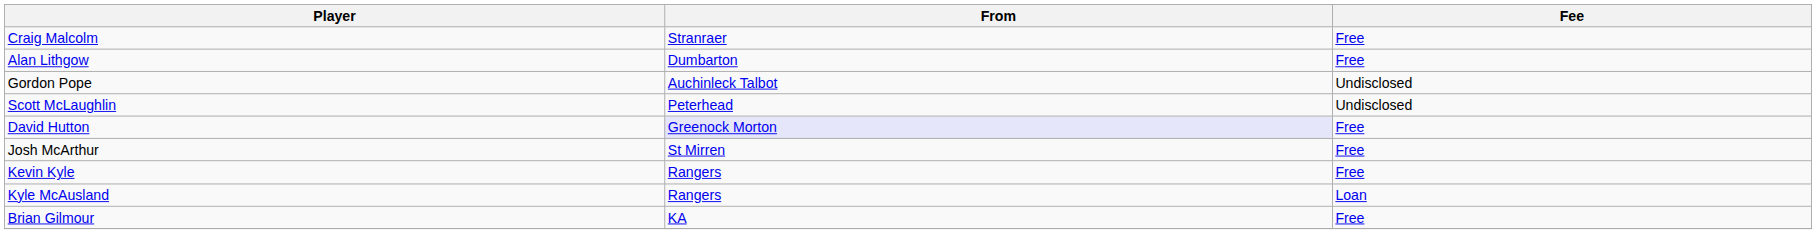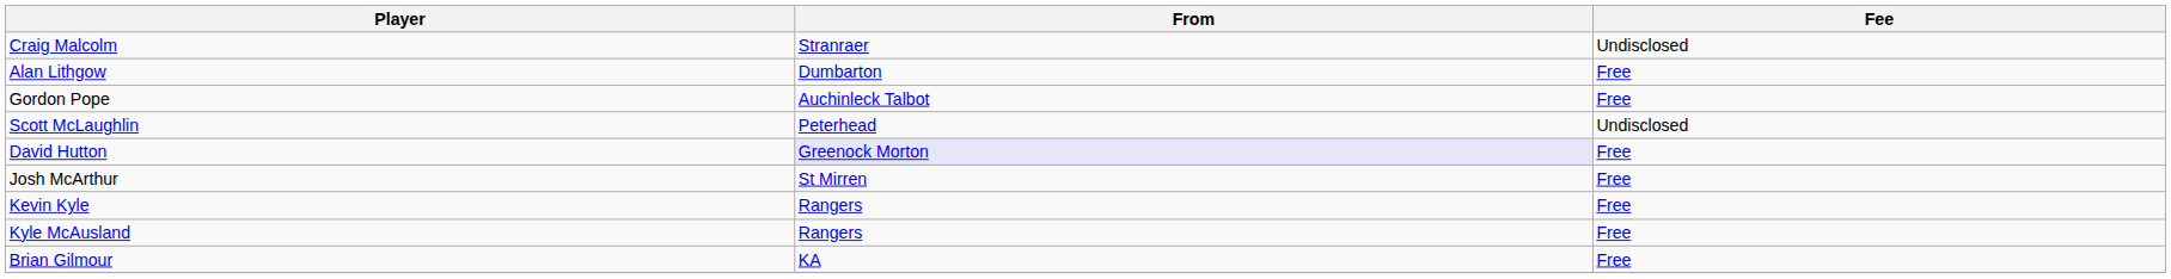 <table class="wikitable" style="text-align:center; font-size:95%;width:98%; text-align:left">
 <tr>
 <th>Player</th>
 <th>From</th>
 <th>Fee</th>
 </tr>
 <tr>
 <td> <a href='#'>Craig Malcolm</a></td>
 <td> <a href='#'>Stranraer</a></td>
-<td><a href='#'>Free</a></td>
+<td>Undisclosed</td>
 </tr>
 <tr>
 <td> <a href='#'>Alan Lithgow</a></td>
 <td> <a href='#'>Dumbarton</a></td>
 <td><a href='#'>Free</a></td>
 </tr>
 <tr>
 <td> Gordon Pope</td>
 <td> <a href='#'>Auchinleck Talbot</a></td>
-<td>Undisclosed</td>
+<td><a href='#'>Free</a></td>
 </tr>
 <tr>
 <td> <a href='#'>Scott McLaughlin</a></td>
 <td> <a href='#'>Peterhead</a></td>
 <td>Undisclosed</td>
 </tr>
 <tr>
 <td> <a href='#'>David Hutton</a></td>
 <td style="background: lavender;"> <a href='#'>Greenock Morton</a></td>
 <td><a href='#'>Free</a></td>
 </tr>
 <tr>
 <td> Josh McArthur</td>
 <td> <a href='#'>St Mirren</a></td>
 <td><a href='#'>Free</a></td>
 </tr>
 <tr>
 <td> <a href='#'>Kevin Kyle</a></td>
 <td> <a href='#'>Rangers</a></td>
 <td><a href='#'>Free</a></td>
 </tr>
 <tr>
 <td> <a href='#'>Kyle McAusland</a></td>
 <td> <a href='#'>Rangers</a></td>
-<td><a href='#'>Loan</a></td>
+<td><a href='#'>Free</a></td>
 </tr>
 <tr>
 <td> <a href='#'>Brian Gilmour</a></td>
 <td> <a href='#'>KA</a></td>
 <td><a href='#'>Free</a></td>
 </tr>
 <tr>
 </tr>
 </table>
